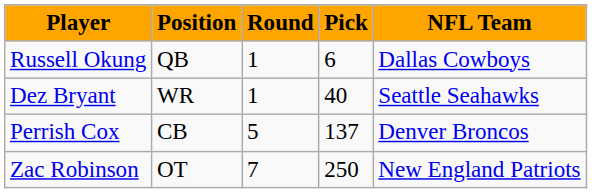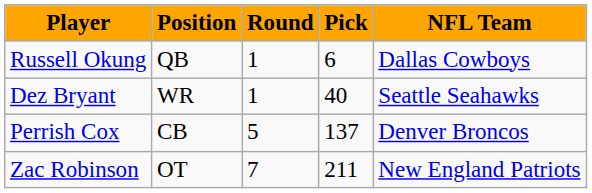 <table class="wikitable" border="1">
 <tr>
 <th style="background: orange; color: black">Player</th>
 <th style="background: orange; color: black">Position</th>
 <th style="background: orange; color: black">Round</th>
 <th style="background: orange; color: black">Pick</th>
 <th style="background: orange; color: black">NFL Team</th>
 </tr>
 <tr>
 <td><a href='#'>Russell Okung</a></td>
 <td>QB</td>
 <td>1</td>
 <td>6</td>
 <td><a href='#'>Dallas Cowboys</a></td>
 </tr>
 <tr>
 <td><a href='#'>Dez Bryant</a></td>
 <td>WR</td>
 <td>1</td>
 <td>40</td>
 <td><a href='#'>Seattle Seahawks</a></td>
 </tr>
 <tr>
 <td><a href='#'>Perrish Cox</a></td>
 <td>CB</td>
 <td>5</td>
 <td>137</td>
 <td><a href='#'>Denver Broncos</a></td>
 </tr>
 <tr>
 <td><a href='#'>Zac Robinson</a></td>
 <td>OT</td>
 <td>7</td>
-<td>250</td>
+<td>211</td>
 <td><a href='#'>New England Patriots</a></td>
 </tr>
 </table>
